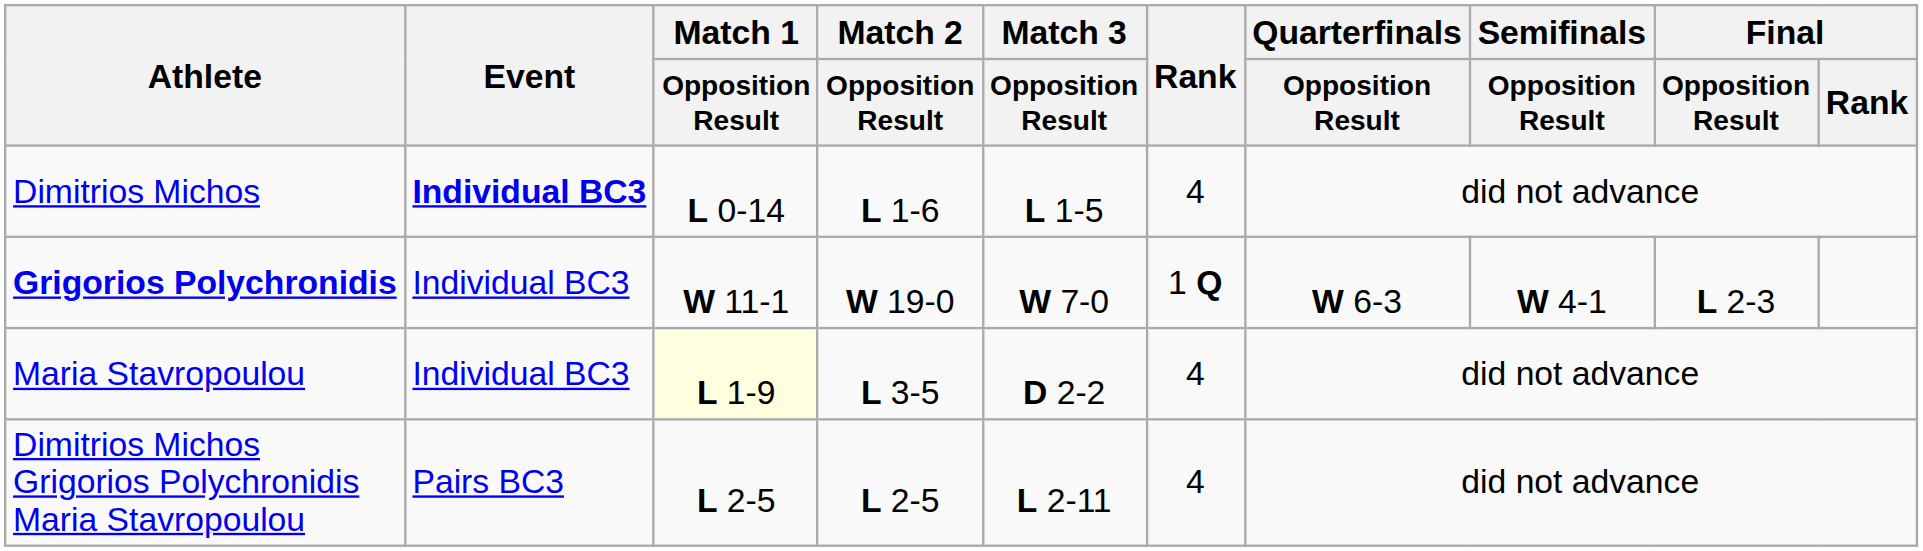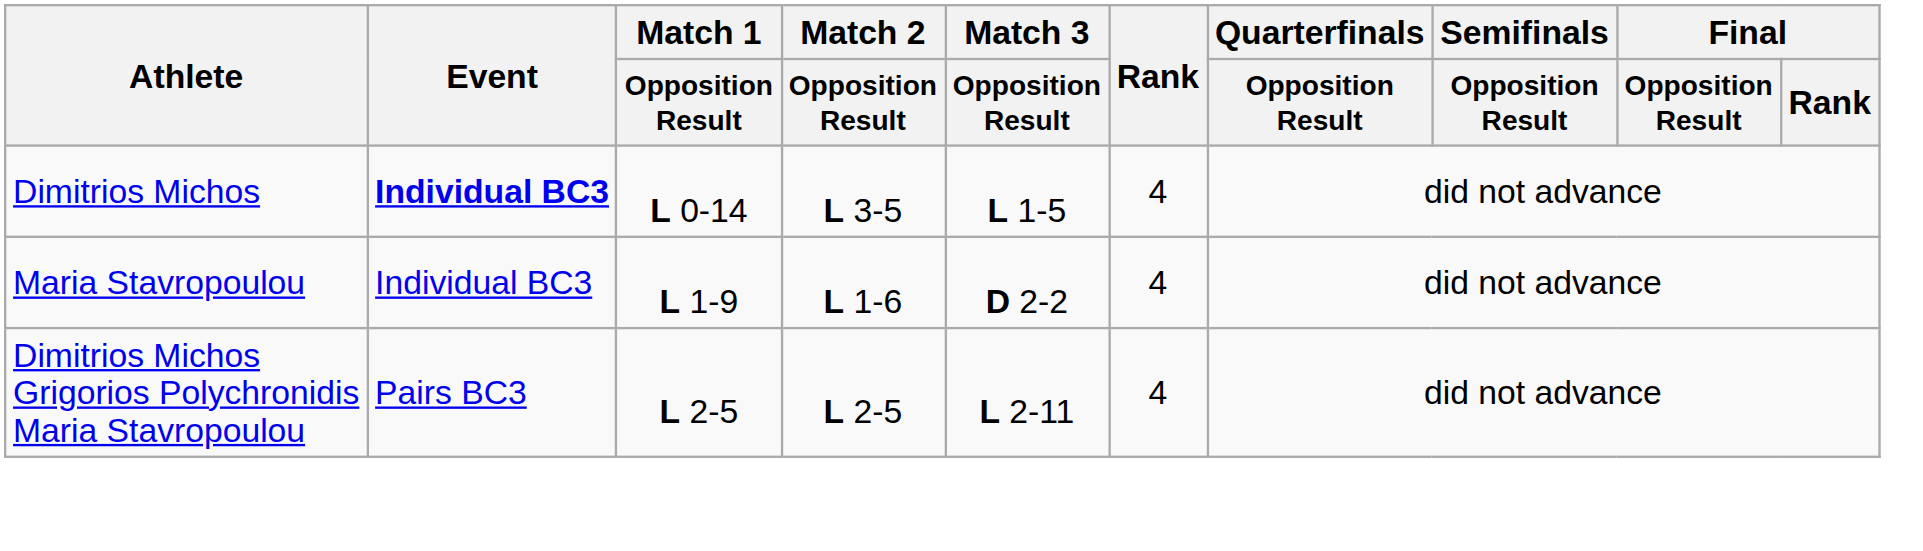 <table class=wikitable style="font-size:90%">
 <tr>
 <th rowspan="2">Athlete</th>
 <th rowspan="2">Event</th>
 <th>Match 1</th>
 <th>Match 2</th>
 <th>Match 3</th>
 <th rowspan="2">Rank</th>
 <th>Quarterfinals</th>
 <th>Semifinals</th>
 <th colspan="2">Final</th>
 </tr>
 <tr>
 <th style="line-height:1em"><small>Opposition<br>Result</small></th>
 <th style="line-height:1em"><small>Opposition<br>Result</small></th>
 <th style="line-height:1em"><small>Opposition<br>Result</small></th>
 <th style="line-height:1em"><small>Opposition<br>Result</small></th>
 <th style="line-height:1em"><small>Opposition<br>Result</small></th>
 <th style="line-height:1em"><small>Opposition<br>Result</small></th>
 <th>Rank</th>
 </tr>
 <tr>
 <td><a href='#'>Dimitrios Michos</a></td>
 <td><strong><a href='#'>Individual BC3</a></strong></td>
 <td align="center"><br> <strong>L</strong> 0-14</td>
-<td align="center"><br> <strong>L</strong> 1-6</td>
+<td align="center"><br> <strong>L</strong> 3-5</td>
 <td align="center"><br> <strong>L</strong> 1-5</td>
 <td align="center">4</td>
 <td align=center colspan="4">did not advance</td>
 </tr>
 <tr>
-<td><strong><a href='#'>Grigorios Polychronidis</a></strong></td>
-<td><a href='#'>Individual BC3</a></td>
-<td align="center"><br> <strong>W</strong> 11-1</td>
-<td align="center"><br> <strong>W</strong> 19-0</td>
-<td align="center"><br> <strong>W</strong> 7-0</td>
-<td align="center">1 <strong>Q</strong></td>
-<td align="center"><br> <strong>W</strong> 6-3</td>
-<td align="center"><br><strong>W</strong> 4-1</td>
-<td align="center"><br><strong>L</strong> 2-3</td>
-<td align="center"></td>
-</tr>
-<tr>
 <td><a href='#'>Maria Stavropoulou</a></td>
 <td><a href='#'>Individual BC3</a></td>
-<td align="center" style="background: lightyellow;"><br> <strong>L</strong> 1-9</td>
-<td align="center"><br> <strong>L</strong> 3-5</td>
+<td align="center"><br> <strong>L</strong> 1-9</td>
+<td align="center"><br> <strong>L</strong> 1-6</td>
 <td align="center"><br> <strong>D</strong> 2-2</td>
 <td align="center">4</td>
 <td align=center colspan="4">did not advance</td>
 </tr>
 <tr>
 <td><a href='#'>Dimitrios Michos</a><br><a href='#'>Grigorios Polychronidis</a><br><a href='#'>Maria Stavropoulou</a></td>
 <td><a href='#'>Pairs BC3</a></td>
 <td align="center"><br> <strong>L</strong> 2-5</td>
 <td align="center"><br> <strong>L</strong> 2-5</td>
 <td align="center"><br> <strong>L</strong> 2-11</td>
 <td align="center">4</td>
 <td align=center colspan="4">did not advance</td>
 </tr>
 </table>
